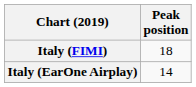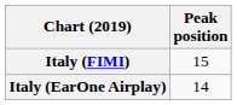 <table class="wikitable plainrowheaders sortable" style="text-align:center;">
 <tr>
 <th>Chart (2019)</th>
 <th>Peak<br>position</th>
 </tr>
 <tr>
 <th scope="row">Italy (<a href='#'>FIMI</a>)</th>
-<td>18</td>
+<td>15</td>
 </tr>
 <tr>
 <th scope="row">Italy (EarOne Airplay)</th>
 <td align="center">14</td>
 </tr>
 </table>
